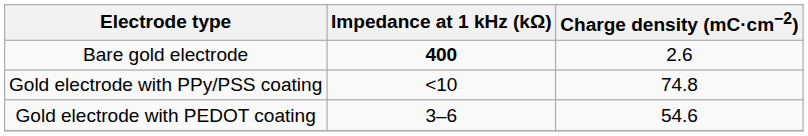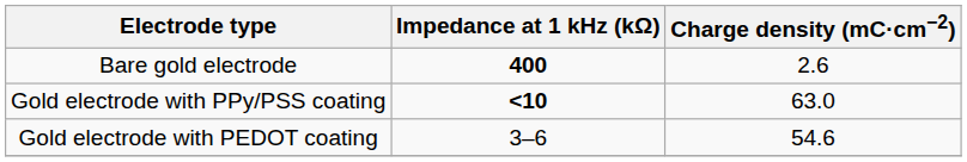 <table class = "wikitable" style= "text-align:center">
 <tr>
 <th><strong>Electrode type</strong></th>
 <th><strong>Impedance at 1 kHz (kΩ)</strong></th>
 <th><strong>Charge density (mC·cm<sup>−2</sup>)</strong></th>
 </tr>
 <tr>
 <td>Bare gold electrode</td>
 <td><strong>400 </strong></td>
 <td>2.6 </td>
 </tr>
 <tr>
 <td>Gold electrode with PPy/PSS coating</td>
-<td><10 </td>
-<td>74.8 </td>
+<td><strong><10 </strong></td>
+<td>63.0 </td>
 </tr>
 <tr>
 <td>Gold electrode with PEDOT coating</td>
 <td>3–6 </td>
 <td>54.6 </td>
 </tr>
 <tr>
 </tr>
 </table>
